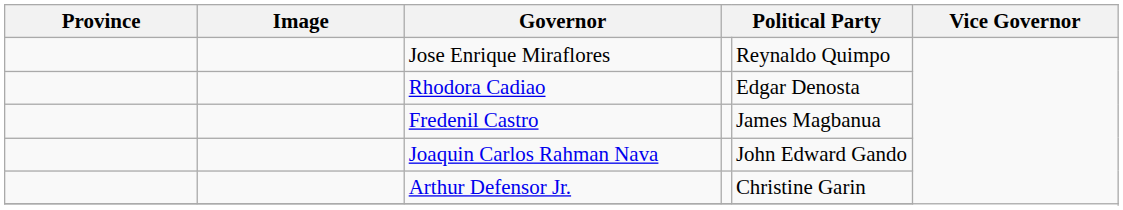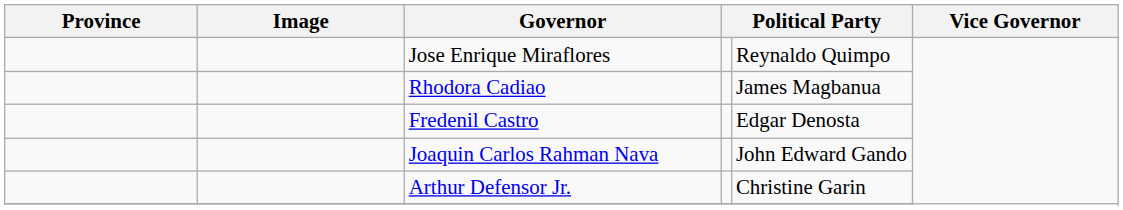 <table class="wikitable sortable">
 <tr>
 <th width=140>Province</th>
 <th width=150>Image</th>
 <th width=235>Governor</th>
 <th width=120 colspan=2>Political Party</th>
 <th width=150>Vice Governor</th>
 </tr>
 <tr>
 <td></td>
 <td align=center></td>
 <td>Jose Enrique Miraflores</td>
 <td></td>
 <td>Reynaldo Quimpo</td>
 </tr>
 <tr>
 <td></td>
 <td align=center></td>
 <td><a href='#'>Rhodora Cadiao</a></td>
 <td></td>
-<td>Edgar Denosta</td>
+<td>James Magbanua</td>
 </tr>
 <tr>
 <td></td>
 <td align=center></td>
 <td><a href='#'>Fredenil Castro</a></td>
 <td></td>
-<td>James Magbanua</td>
+<td>Edgar Denosta</td>
 </tr>
 <tr>
 <td></td>
 <td align=center></td>
 <td><a href='#'>Joaquin Carlos Rahman Nava</a></td>
 <td></td>
 <td>John Edward Gando</td>
 </tr>
 <tr>
 <td></td>
 <td align=center></td>
 <td><a href='#'>Arthur Defensor Jr.</a></td>
 <td></td>
 <td>Christine Garin</td>
 </tr>
 <tr>
 </tr>
 </table>
